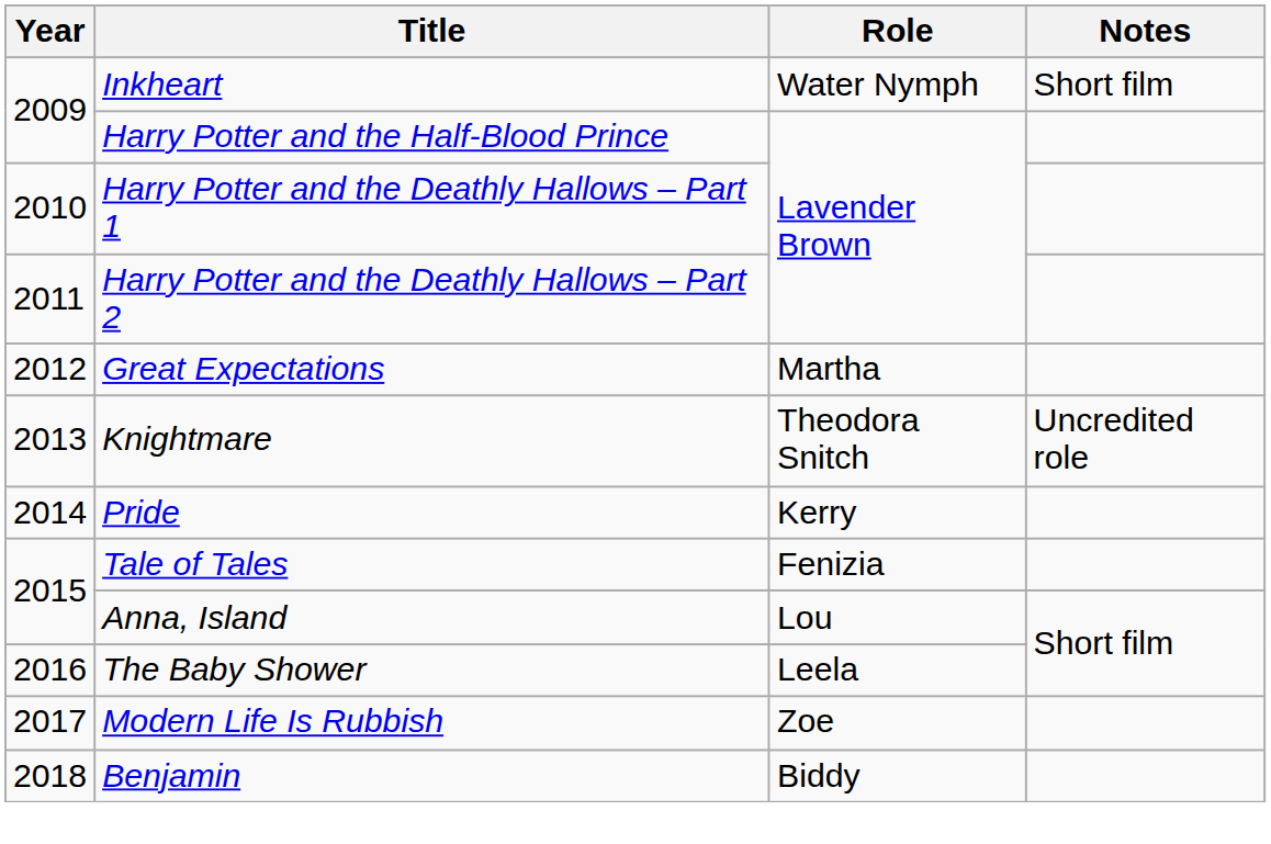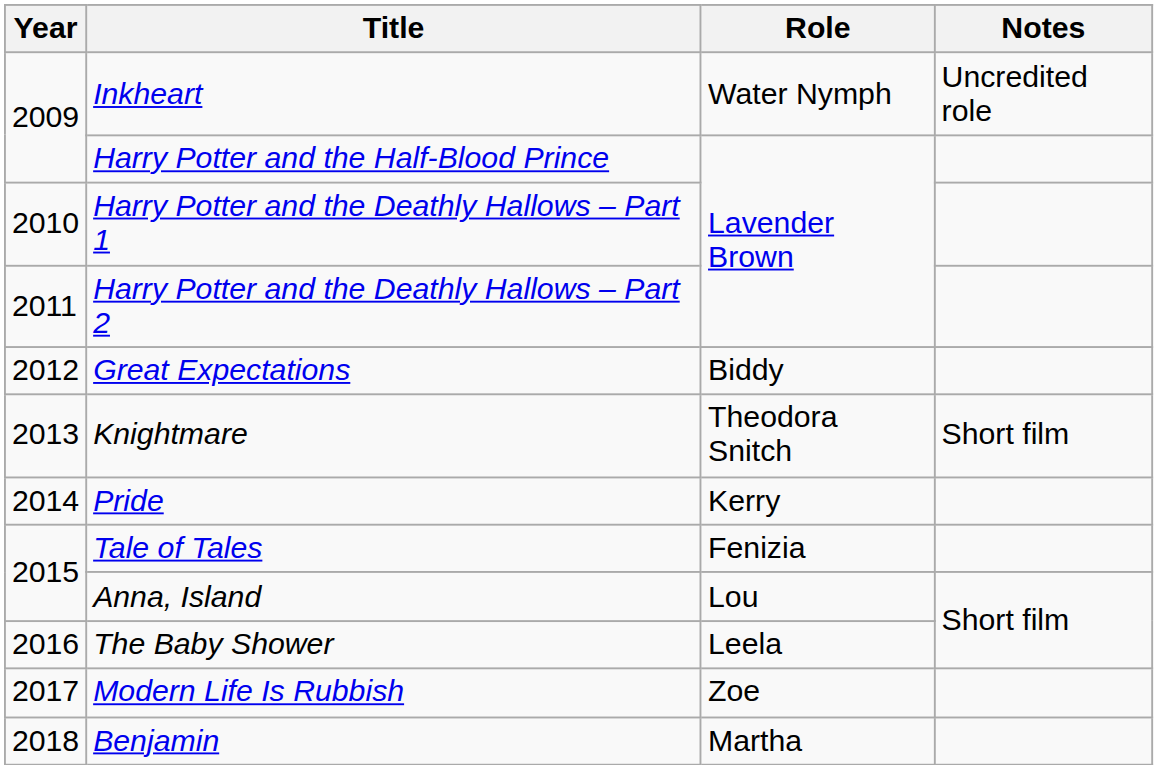 <table class="wikitable sortable">
 <tr>
 <th>Year</th>
 <th>Title</th>
 <th>Role</th>
 <th class="unsortable">Notes</th>
 </tr>
 <tr>
 <td rowspan=2>2009</td>
 <td><em><a href='#'>Inkheart</a></em></td>
 <td>Water Nymph</td>
-<td>Short film</td>
+<td>Uncredited role</td>
 </tr>
 <tr>
 <td><em><a href='#'>Harry Potter and the Half-Blood Prince</a></em></td>
 <td rowspan=3><a href='#'>Lavender Brown</a></td>
 <td></td>
 </tr>
 <tr>
 <td>2010</td>
 <td><em><a href='#'>Harry Potter and the Deathly Hallows – Part 1</a></em></td>
 <td></td>
 </tr>
 <tr>
 <td>2011</td>
 <td><em><a href='#'>Harry Potter and the Deathly Hallows – Part 2</a></em></td>
 <td></td>
 </tr>
 <tr>
 <td>2012</td>
 <td><em><a href='#'>Great Expectations</a></em></td>
-<td>Martha</td>
+<td>Biddy</td>
 <td></td>
 </tr>
 <tr>
 <td>2013</td>
 <td><em>Knightmare</em></td>
 <td>Theodora Snitch</td>
-<td>Uncredited role</td>
+<td>Short film</td>
 </tr>
 <tr>
 <td>2014</td>
 <td><em><a href='#'>Pride</a></em></td>
 <td>Kerry</td>
 <td></td>
 </tr>
 <tr>
 <td rowspan="2">2015</td>
 <td><em><a href='#'>Tale of Tales</a></em></td>
 <td>Fenizia</td>
 <td></td>
 </tr>
 <tr>
 <td><em>Anna, Island</em></td>
 <td>Lou</td>
 <td rowspan="2">Short film</td>
 </tr>
 <tr>
 <td>2016</td>
 <td><em>The Baby Shower</em></td>
 <td>Leela</td>
 </tr>
 <tr>
 <td>2017</td>
 <td><em><a href='#'>Modern Life Is Rubbish</a></em></td>
 <td>Zoe</td>
 <td></td>
 </tr>
 <tr>
 <td>2018</td>
 <td><em><a href='#'>Benjamin</a></em></td>
-<td>Biddy</td>
+<td>Martha</td>
 <td></td>
 </tr>
 </table>
